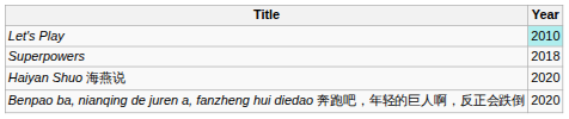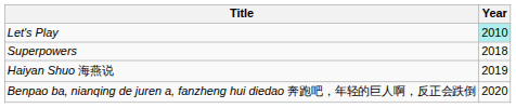 <table class="wikitable">
 <tr>
 <th>Title</th>
 <th>Year</th>
 </tr>
 <tr>
 <td><em>Let's Play</em></td>
 <td style="background: paleturquoise;">2010</td>
 </tr>
 <tr>
 <td><em>Superpowers</em></td>
 <td>2018</td>
 </tr>
 <tr>
 <td><em>Haiyan Shuo</em> 海燕说</td>
-<td>2020</td>
+<td>2019</td>
 </tr>
 <tr>
 <td><em>Benpao ba, nianqing de juren a, fanzheng hui diedao</em> 奔跑吧，年轻的巨人啊，反正会跌倒</td>
 <td>2020</td>
 </tr>
 </table>
